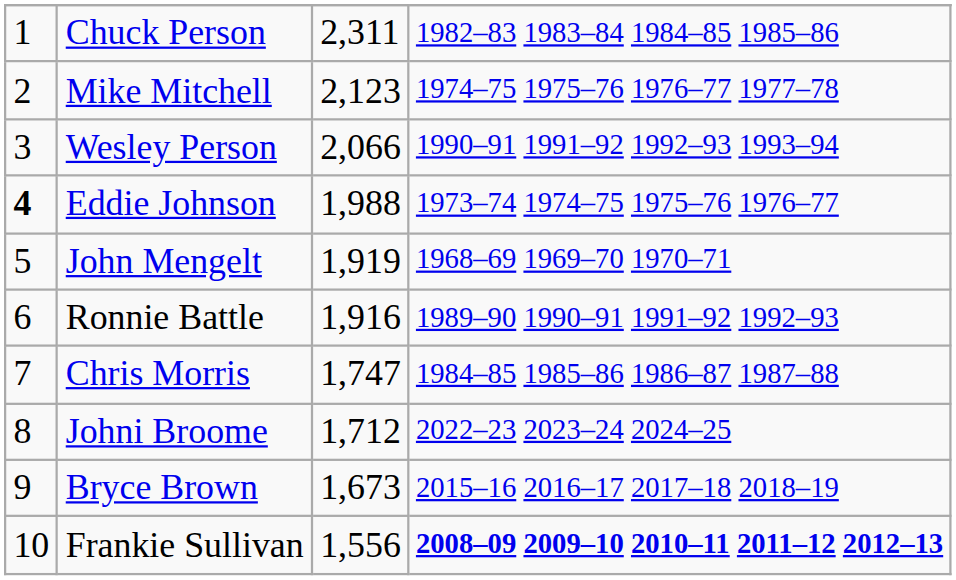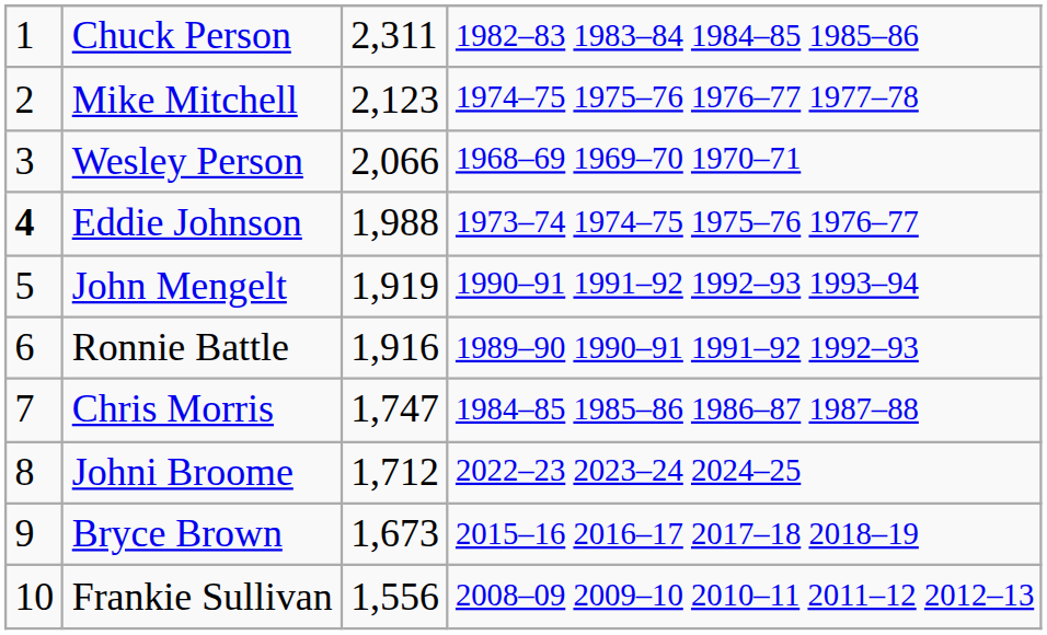 <table class="wikitable">
 <tr>
 </tr>
 <tr>
 <td>1</td>
 <td><a href='#'>Chuck Person</a></td>
 <td>2,311</td>
 <td style="font-size:80%;"><a href='#'>1982–83</a> <a href='#'>1983–84</a> <a href='#'>1984–85</a> <a href='#'>1985–86</a></td>
 </tr>
 <tr>
 <td>2</td>
 <td><a href='#'>Mike Mitchell</a></td>
 <td>2,123</td>
 <td style="font-size:80%;"><a href='#'>1974–75</a> <a href='#'>1975–76</a> <a href='#'>1976–77</a> <a href='#'>1977–78</a></td>
 </tr>
 <tr>
 <td>3</td>
 <td><a href='#'>Wesley Person</a></td>
 <td>2,066</td>
-<td style="font-size:80%;"><a href='#'>1990–91</a> <a href='#'>1991–92</a> <a href='#'>1992–93</a> <a href='#'>1993–94</a></td>
+<td style="font-size:80%;"><a href='#'>1968–69</a> <a href='#'>1969–70</a> <a href='#'>1970–71</a></td>
 </tr>
 <tr>
 <td><strong>4</strong></td>
 <td><a href='#'>Eddie Johnson</a></td>
 <td>1,988</td>
 <td style="font-size:80%;"><a href='#'>1973–74</a> <a href='#'>1974–75</a> <a href='#'>1975–76</a> <a href='#'>1976–77</a></td>
 </tr>
 <tr>
 <td>5</td>
 <td><a href='#'>John Mengelt</a></td>
 <td>1,919</td>
-<td style="font-size:80%;"><a href='#'>1968–69</a> <a href='#'>1969–70</a> <a href='#'>1970–71</a></td>
+<td style="font-size:80%;"><a href='#'>1990–91</a> <a href='#'>1991–92</a> <a href='#'>1992–93</a> <a href='#'>1993–94</a></td>
 </tr>
 <tr>
 <td>6</td>
 <td>Ronnie Battle</td>
 <td>1,916</td>
 <td style="font-size:80%;"><a href='#'>1989–90</a> <a href='#'>1990–91</a> <a href='#'>1991–92</a> <a href='#'>1992–93</a></td>
 </tr>
 <tr>
 <td>7</td>
 <td><a href='#'>Chris Morris</a></td>
 <td>1,747</td>
 <td style="font-size:80%;"><a href='#'>1984–85</a> <a href='#'>1985–86</a> <a href='#'>1986–87</a> <a href='#'>1987–88</a></td>
 </tr>
 <tr>
 <td>8</td>
 <td><a href='#'>Johni Broome</a></td>
 <td>1,712</td>
 <td style="font-size:80%;"><a href='#'>2022–23</a> <a href='#'>2023–24</a> <a href='#'>2024–25</a></td>
 </tr>
 <tr>
 <td>9</td>
 <td><a href='#'>Bryce Brown</a></td>
 <td>1,673</td>
 <td style="font-size:80%;"><a href='#'>2015–16</a> <a href='#'>2016–17</a> <a href='#'>2017–18</a> <a href='#'>2018–19</a></td>
 </tr>
 <tr>
 <td>10</td>
 <td>Frankie Sullivan</td>
 <td>1,556</td>
-<td style="font-size:80%;"><strong><a href='#'>2008–09</a> <a href='#'>2009–10</a> <a href='#'>2010–11</a> <a href='#'>2011–12</a> <a href='#'>2012–13</a></strong></td>
+<td style="font-size:80%;"><a href='#'>2008–09</a> <a href='#'>2009–10</a> <a href='#'>2010–11</a> <a href='#'>2011–12</a> <a href='#'>2012–13</a></td>
 </tr>
 </table>
